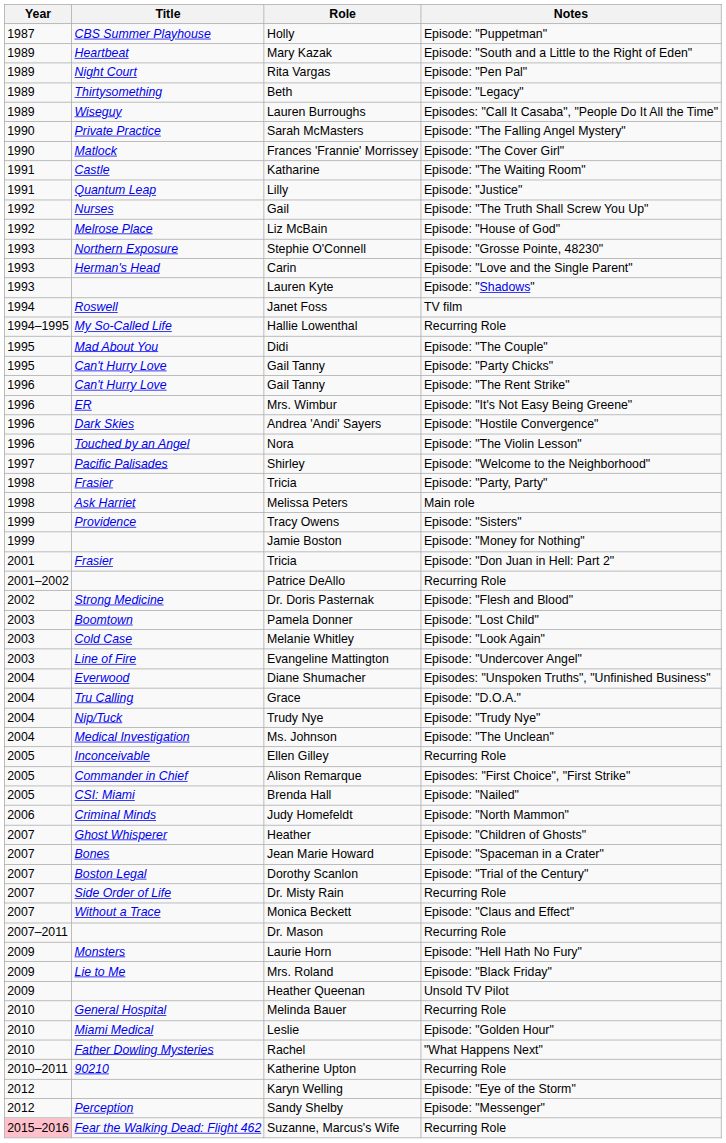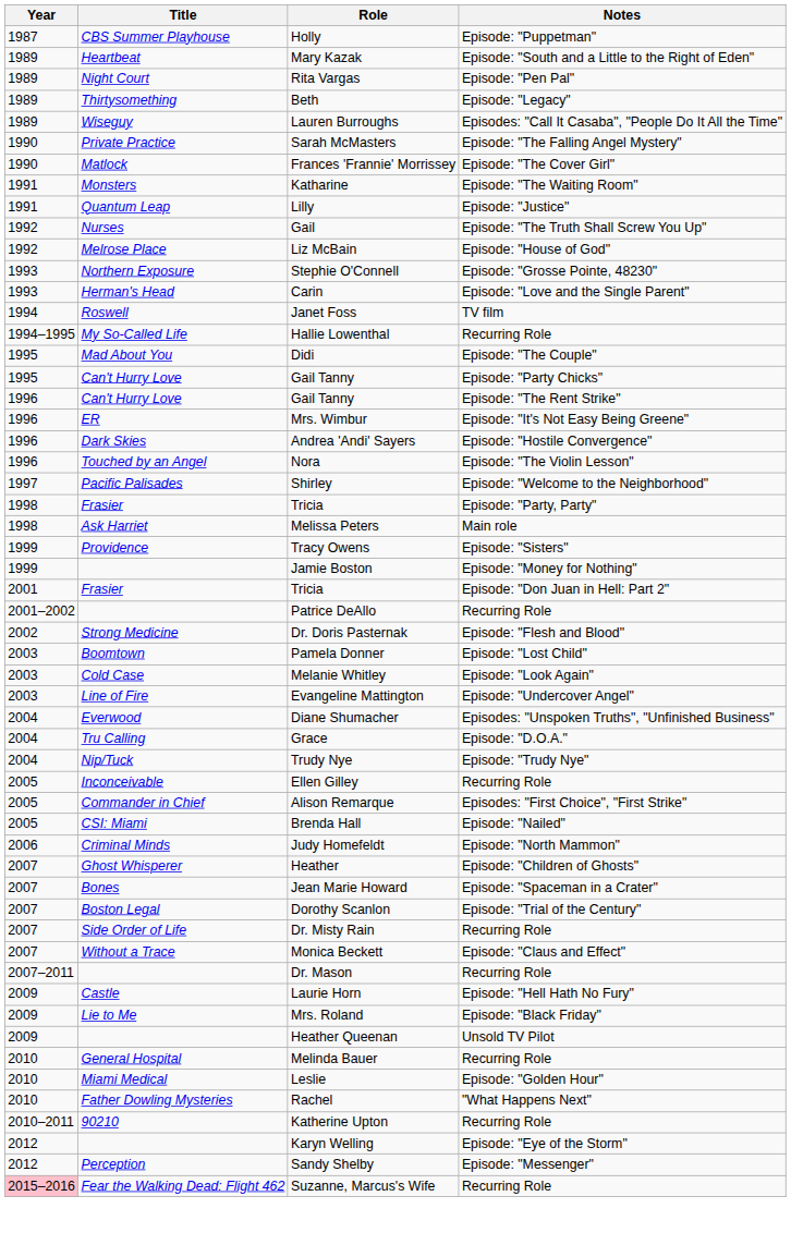 <table class="wikitable sortable">
 <tr>
 <th>Year</th>
 <th>Title</th>
 <th>Role</th>
 <th class="unsortable">Notes</th>
 </tr>
 <tr>
 <td>1987</td>
 <td><em><a href='#'>CBS Summer Playhouse</a></em></td>
 <td>Holly</td>
 <td>Episode: "Puppetman"</td>
 </tr>
 <tr>
 <td>1989</td>
 <td><em><a href='#'>Heartbeat</a></em></td>
 <td>Mary Kazak</td>
 <td>Episode: "South and a Little to the Right of Eden"</td>
 </tr>
 <tr>
 <td>1989</td>
 <td><em><a href='#'>Night Court</a></em></td>
 <td>Rita Vargas</td>
 <td>Episode: "Pen Pal"</td>
 </tr>
 <tr>
 <td>1989</td>
 <td><em><a href='#'>Thirtysomething</a></em></td>
 <td>Beth</td>
 <td>Episode: "Legacy"</td>
 </tr>
 <tr>
 <td>1989</td>
 <td><em><a href='#'>Wiseguy</a></em></td>
 <td>Lauren Burroughs</td>
 <td>Episodes: "Call It Casaba", "People Do It All the Time"</td>
 </tr>
 <tr>
 <td>1990</td>
 <td><em><a href='#'>Private Practice</a></em></td>
 <td>Sarah McMasters</td>
 <td>Episode: "The Falling Angel Mystery"</td>
 </tr>
 <tr>
 <td>1990</td>
 <td><em><a href='#'>Matlock</a></em></td>
 <td>Frances 'Frannie' Morrissey</td>
 <td>Episode: "The Cover Girl"</td>
 </tr>
 <tr>
 <td>1991</td>
-<td><em><a href='#'>Castle</a></em></td>
+<td><em><a href='#'>Monsters</a></em></td>
 <td>Katharine</td>
 <td>Episode: "The Waiting Room"</td>
 </tr>
 <tr>
 <td>1991</td>
 <td><em><a href='#'>Quantum Leap</a></em></td>
 <td>Lilly</td>
 <td>Episode: "Justice"</td>
 </tr>
 <tr>
 <td>1992</td>
 <td><em><a href='#'>Nurses</a></em></td>
 <td>Gail</td>
 <td>Episode: "The Truth Shall Screw You Up"</td>
 </tr>
 <tr>
 <td>1992</td>
 <td><em><a href='#'>Melrose Place</a></em></td>
 <td>Liz McBain</td>
 <td>Episode: "House of God"</td>
 </tr>
 <tr>
 <td>1993</td>
 <td><em><a href='#'>Northern Exposure</a></em></td>
 <td>Stephie O'Connell</td>
 <td>Episode: "Grosse Pointe, 48230"</td>
 </tr>
 <tr>
 <td>1993</td>
 <td><em><a href='#'>Herman's Head</a></em></td>
 <td>Carin</td>
 <td>Episode: "Love and the Single Parent"</td>
-</tr>
-<tr>
-<td>1993</td>
-<td><em></em></td>
-<td>Lauren Kyte</td>
-<td>Episode: "<a href='#'>Shadows</a>"</td>
 </tr>
 <tr>
 <td>1994</td>
 <td><em><a href='#'>Roswell</a></em></td>
 <td>Janet Foss</td>
 <td>TV film</td>
 </tr>
 <tr>
 <td>1994–1995</td>
 <td><em><a href='#'>My So-Called Life</a></em></td>
 <td>Hallie Lowenthal</td>
 <td>Recurring Role</td>
 </tr>
 <tr>
 <td>1995</td>
 <td><em><a href='#'>Mad About You</a></em></td>
 <td>Didi</td>
 <td>Episode: "The Couple"</td>
 </tr>
 <tr>
 <td>1995</td>
 <td><em><a href='#'>Can't Hurry Love</a></em></td>
 <td>Gail Tanny</td>
 <td>Episode: "Party Chicks"</td>
 </tr>
 <tr>
 <td>1996</td>
 <td><em><a href='#'>Can't Hurry Love</a></em></td>
 <td>Gail Tanny</td>
 <td>Episode: "The Rent Strike"</td>
 </tr>
 <tr>
 <td>1996</td>
 <td><em><a href='#'>ER</a></em></td>
 <td>Mrs. Wimbur</td>
 <td>Episode: "It's Not Easy Being Greene"</td>
 </tr>
 <tr>
 <td>1996</td>
 <td><em><a href='#'>Dark Skies</a></em></td>
 <td>Andrea 'Andi' Sayers</td>
 <td>Episode: "Hostile Convergence"</td>
 </tr>
 <tr>
 <td>1996</td>
 <td><em><a href='#'>Touched by an Angel</a></em></td>
 <td>Nora</td>
 <td>Episode: "The Violin Lesson"</td>
 </tr>
 <tr>
 <td>1997</td>
 <td><em><a href='#'>Pacific Palisades</a></em></td>
 <td>Shirley</td>
 <td>Episode: "Welcome to the Neighborhood"</td>
 </tr>
 <tr>
 <td>1998</td>
 <td><em><a href='#'>Frasier</a></em></td>
 <td>Tricia</td>
 <td>Episode: "Party, Party"</td>
 </tr>
 <tr>
 <td>1998</td>
 <td><em><a href='#'>Ask Harriet</a></em></td>
 <td>Melissa Peters</td>
 <td>Main role</td>
 </tr>
 <tr>
 <td>1999</td>
 <td><em><a href='#'>Providence</a></em></td>
 <td>Tracy Owens</td>
 <td>Episode: "Sisters"</td>
 </tr>
 <tr>
 <td>1999</td>
 <td><em></em></td>
 <td>Jamie Boston</td>
 <td>Episode: "Money for Nothing"</td>
 </tr>
 <tr>
 <td>2001</td>
 <td><em><a href='#'>Frasier</a></em></td>
 <td>Tricia</td>
 <td>Episode: "Don Juan in Hell: Part 2"</td>
 </tr>
 <tr>
 <td>2001–2002</td>
 <td><em></em></td>
 <td>Patrice DeAllo</td>
 <td>Recurring Role</td>
 </tr>
 <tr>
 <td>2002</td>
 <td><em><a href='#'>Strong Medicine</a></em></td>
 <td>Dr. Doris Pasternak</td>
 <td>Episode: "Flesh and Blood"</td>
 </tr>
 <tr>
 <td>2003</td>
 <td><em><a href='#'>Boomtown</a></em></td>
 <td>Pamela Donner</td>
 <td>Episode: "Lost Child"</td>
 </tr>
 <tr>
 <td>2003</td>
 <td><em><a href='#'>Cold Case</a></em></td>
 <td>Melanie Whitley</td>
 <td>Episode: "Look Again"</td>
 </tr>
 <tr>
 <td>2003</td>
 <td><em><a href='#'>Line of Fire</a></em></td>
 <td>Evangeline Mattington</td>
 <td>Episode: "Undercover Angel"</td>
 </tr>
 <tr>
 <td>2004</td>
 <td><em><a href='#'>Everwood</a></em></td>
 <td>Diane Shumacher</td>
 <td>Episodes: "Unspoken Truths", "Unfinished Business"</td>
 </tr>
 <tr>
 <td>2004</td>
 <td><em><a href='#'>Tru Calling</a></em></td>
 <td>Grace</td>
 <td>Episode: "D.O.A."</td>
 </tr>
 <tr>
 <td>2004</td>
 <td><em><a href='#'>Nip/Tuck</a></em></td>
 <td>Trudy Nye</td>
 <td>Episode: "Trudy Nye"</td>
 </tr>
 <tr>
-<td>2004</td>
-<td><em><a href='#'>Medical Investigation</a></em></td>
-<td>Ms. Johnson</td>
-<td>Episode: "The Unclean"</td>
-</tr>
-<tr>
 <td>2005</td>
 <td><em><a href='#'>Inconceivable</a></em></td>
 <td>Ellen Gilley</td>
 <td>Recurring Role</td>
 </tr>
 <tr>
 <td>2005</td>
 <td><em><a href='#'>Commander in Chief</a></em></td>
 <td>Alison Remarque</td>
 <td>Episodes: "First Choice", "First Strike"</td>
 </tr>
 <tr>
 <td>2005</td>
 <td><em><a href='#'>CSI: Miami</a></em></td>
 <td>Brenda Hall</td>
 <td>Episode: "Nailed"</td>
 </tr>
 <tr>
 <td>2006</td>
 <td><em><a href='#'>Criminal Minds</a></em></td>
 <td>Judy Homefeldt</td>
 <td>Episode: "North Mammon"</td>
 </tr>
 <tr>
 <td>2007</td>
 <td><em><a href='#'>Ghost Whisperer</a></em></td>
 <td>Heather</td>
 <td>Episode: "Children of Ghosts"</td>
 </tr>
 <tr>
 <td>2007</td>
 <td><em><a href='#'>Bones</a></em></td>
 <td>Jean Marie Howard</td>
 <td>Episode: "Spaceman in a Crater"</td>
 </tr>
 <tr>
 <td>2007</td>
 <td><em><a href='#'>Boston Legal</a></em></td>
 <td>Dorothy Scanlon</td>
 <td>Episode: "Trial of the Century"</td>
 </tr>
 <tr>
 <td>2007</td>
 <td><em><a href='#'>Side Order of Life</a></em></td>
 <td>Dr. Misty Rain</td>
 <td>Recurring Role</td>
 </tr>
 <tr>
 <td>2007</td>
 <td><em><a href='#'>Without a Trace</a></em></td>
 <td>Monica Beckett</td>
 <td>Episode: "Claus and Effect"</td>
 </tr>
 <tr>
 <td>2007–2011</td>
 <td><em></em></td>
 <td>Dr. Mason</td>
 <td>Recurring Role</td>
 </tr>
 <tr>
 <td>2009</td>
-<td><em><a href='#'>Monsters</a></em></td>
+<td><em><a href='#'>Castle</a></em></td>
 <td>Laurie Horn</td>
 <td>Episode: "Hell Hath No Fury"</td>
 </tr>
 <tr>
 <td>2009</td>
 <td><em><a href='#'>Lie to Me</a></em></td>
 <td>Mrs. Roland</td>
 <td>Episode: "Black Friday"</td>
 </tr>
 <tr>
 <td>2009</td>
 <td><em></em></td>
 <td>Heather Queenan</td>
 <td>Unsold TV Pilot</td>
 </tr>
 <tr>
 <td>2010</td>
 <td><em><a href='#'>General Hospital</a></em></td>
 <td>Melinda Bauer</td>
 <td>Recurring Role</td>
 </tr>
 <tr>
 <td>2010</td>
 <td><em><a href='#'>Miami Medical</a></em></td>
 <td>Leslie</td>
 <td>Episode: "Golden Hour"</td>
 </tr>
 <tr>
 <td>2010</td>
 <td><em><a href='#'>Father Dowling Mysteries</a></em></td>
 <td>Rachel</td>
 <td>"What Happens Next"</td>
 </tr>
 <tr>
 <td>2010–2011</td>
 <td><em><a href='#'>90210</a></em></td>
 <td>Katherine Upton</td>
 <td>Recurring Role</td>
 </tr>
 <tr>
 <td>2012</td>
 <td><em></em></td>
 <td>Karyn Welling</td>
 <td>Episode: "Eye of the Storm"</td>
 </tr>
 <tr>
 <td>2012</td>
 <td><em><a href='#'>Perception</a></em></td>
 <td>Sandy Shelby</td>
 <td>Episode: "Messenger"</td>
 </tr>
 <tr>
 <td style="background: pink;">2015–2016</td>
 <td><em><a href='#'>Fear the Walking Dead: Flight 462</a></em></td>
 <td>Suzanne, Marcus's Wife</td>
 <td>Recurring Role</td>
 </tr>
 </table>
